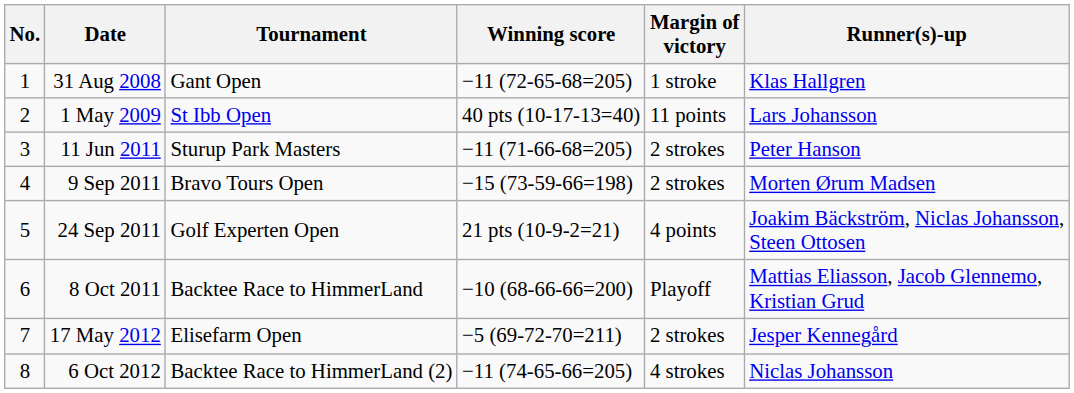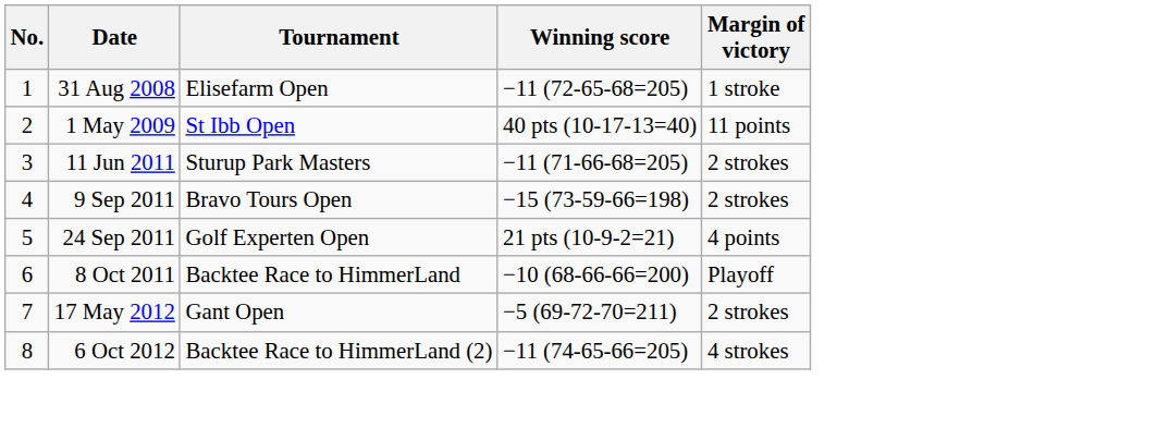 <table class="wikitable" style="font-size:95%;">
 <tr>
 <th>No.</th>
 <th>Date</th>
 <th>Tournament</th>
 <th>Winning score</th>
 <th>Margin of<br>victory</th>
-<th>Runner(s)-up</th>
 </tr>
 <tr>
 <td align=center>1</td>
 <td align=right>31 Aug <a href='#'>2008</a></td>
-<td>Gant Open</td>
+<td>Elisefarm Open</td>
 <td>−11 (72-65-68=205)</td>
 <td>1 stroke</td>
-<td> <a href='#'>Klas Hallgren</a></td>
 </tr>
 <tr>
 <td align=center>2</td>
 <td align=right>1 May <a href='#'>2009</a></td>
 <td><a href='#'>St Ibb Open</a></td>
 <td>40 pts (10-17-13=40)</td>
 <td>11 points</td>
-<td> <a href='#'>Lars Johansson</a></td>
 </tr>
 <tr>
 <td align=center>3</td>
 <td align=right>11 Jun <a href='#'>2011</a></td>
 <td>Sturup Park Masters</td>
 <td>−11 (71-66-68=205)</td>
 <td>2 strokes</td>
-<td> <a href='#'>Peter Hanson</a></td>
 </tr>
 <tr>
 <td align=center>4</td>
 <td align=right>9 Sep 2011</td>
 <td>Bravo Tours Open</td>
 <td>−15 (73-59-66=198)</td>
 <td>2 strokes</td>
-<td> <a href='#'>Morten Ørum Madsen</a></td>
 </tr>
 <tr>
 <td align=center>5</td>
 <td align=right>24 Sep 2011</td>
 <td>Golf Experten Open</td>
 <td>21 pts (10-9-2=21)</td>
 <td>4 points</td>
-<td> <a href='#'>Joakim Bäckström</a>,  <a href='#'>Niclas Johansson</a>,<br> <a href='#'>Steen Ottosen</a></td>
 </tr>
 <tr>
 <td align=center>6</td>
 <td align=right>8 Oct 2011</td>
 <td>Backtee Race to HimmerLand</td>
 <td>−10 (68-66-66=200)</td>
 <td>Playoff</td>
-<td> <a href='#'>Mattias Eliasson</a>,  <a href='#'>Jacob Glennemo</a>,<br> <a href='#'>Kristian Grud</a></td>
 </tr>
 <tr>
 <td align=center>7</td>
 <td align=right>17 May <a href='#'>2012</a></td>
-<td>Elisefarm Open</td>
+<td>Gant Open</td>
 <td>−5 (69-72-70=211)</td>
 <td>2 strokes</td>
-<td> <a href='#'>Jesper Kennegård</a></td>
 </tr>
 <tr>
 <td align=center>8</td>
 <td align=right>6 Oct 2012</td>
 <td>Backtee Race to HimmerLand (2)</td>
 <td>−11 (74-65-66=205)</td>
 <td>4 strokes</td>
-<td> <a href='#'>Niclas Johansson</a></td>
 </tr>
 </table>
